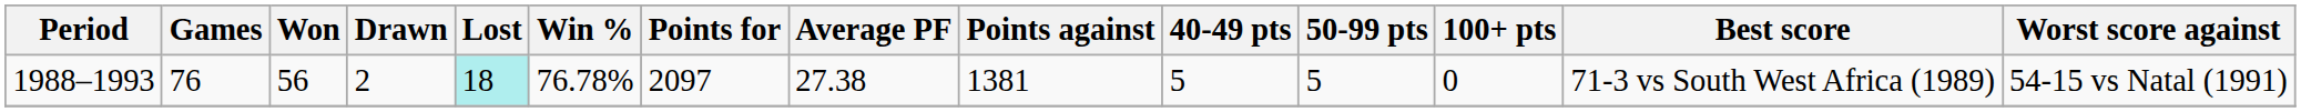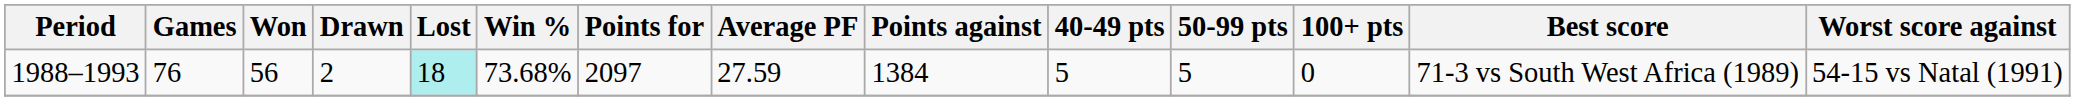 <table class="wikitable">
 <tr>
 <th>Period</th>
 <th>Games</th>
 <th>Won</th>
 <th>Drawn</th>
 <th>Lost</th>
 <th>Win %</th>
 <th>Points for</th>
 <th>Average PF</th>
 <th>Points against</th>
 <th>40-49 pts</th>
 <th>50-99 pts</th>
 <th>100+ pts</th>
 <th>Best score</th>
 <th>Worst score against</th>
 </tr>
 <tr>
 <td>1988–1993</td>
 <td>76</td>
 <td>56</td>
 <td>2</td>
 <td style="background: paleturquoise;">18</td>
-<td>76.78%</td>
+<td>73.68%</td>
 <td>2097</td>
-<td>27.38</td>
-<td>1381</td>
+<td>27.59</td>
+<td>1384</td>
 <td>5</td>
 <td>5</td>
 <td>0</td>
 <td>71-3 vs South West Africa (1989)</td>
 <td>54-15 vs Natal (1991)</td>
 </tr>
 <tr>
 </tr>
 </table>
